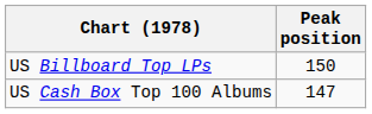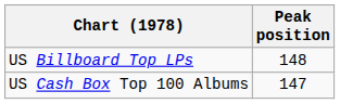 <table class="wikitable">
 <tr>
 <th>Chart (1978)</th>
 <th>Peak<br>position</th>
 </tr>
 <tr>
 <td>US <a href='#'><em>Billboard Top LPs</em></a></td>
-<td align="center">150</td>
+<td align="center">148</td>
 </tr>
 <tr>
 <td>US <em><a href='#'>Cash Box</a></em> Top 100 Albums</td>
 <td align="center">147</td>
 </tr>
 </table>
